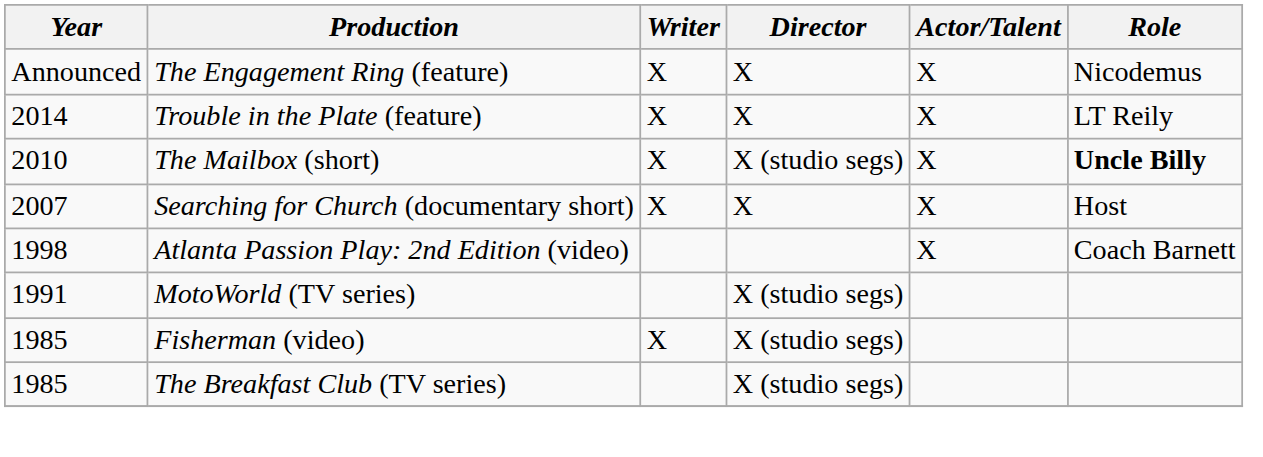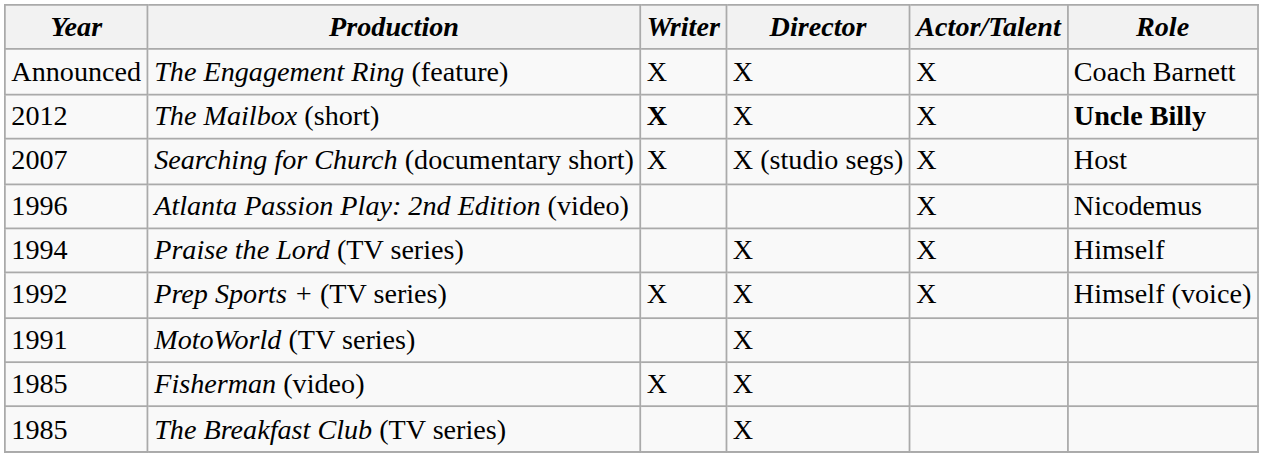 <table class="wikitable">
 <tr>
 <th><em>Year</em></th>
 <th><em>Production</em></th>
 <th><em>Writer</em></th>
 <th><em>Director</em></th>
 <th><em>Actor/Talent</em></th>
 <th><em>Role</em></th>
 </tr>
 <tr>
 <td>Announced</td>
 <td><em>The Engagement Ring</em> (feature)</td>
 <td>X</td>
 <td>X</td>
 <td>X</td>
-<td>Nicodemus</td>
+<td>Coach Barnett</td>
 </tr>
 <tr>
-<td>2014</td>
-<td><em>Trouble in the Plate</em> (feature)</td>
+<td>2012</td>
+<td><em>The Mailbox</em> (short)</td>
+<td><strong>X</strong></td>
 <td>X</td>
-<td>X</td>
-<td>X</td>
-<td>LT Reily</td>
-</tr>
-<tr>
-<td>2010</td>
-<td><em>The Mailbox</em> (short)</td>
-<td>X</td>
-<td>X (studio segs)</td>
 <td>X</td>
 <td><strong>Uncle Billy</strong></td>
 </tr>
 <tr>
 <td>2007</td>
 <td><em>Searching for Church</em> (documentary short)</td>
 <td>X</td>
-<td>X</td>
+<td>X (studio segs)</td>
 <td>X</td>
 <td>Host</td>
 </tr>
 <tr>
-<td>1998</td>
+<td>1996</td>
 <td><em>Atlanta Passion Play: 2nd Edition</em> (video)</td>
 <td></td>
 <td></td>
 <td>X</td>
-<td>Coach Barnett</td>
+<td>Nicodemus</td>
+</tr>
+<tr>
+<td>1994</td>
+<td><em>Praise the Lord</em> (TV series)</td>
+<td></td>
+<td>X</td>
+<td>X</td>
+<td>Himself</td>
+</tr>
+<tr>
+<td>1992</td>
+<td><em>Prep Sports +</em> (TV series)</td>
+<td>X</td>
+<td>X</td>
+<td>X</td>
+<td>Himself (voice)</td>
 </tr>
 <tr>
 <td>1991</td>
 <td><em>MotoWorld</em> (TV series)</td>
 <td></td>
-<td>X (studio segs)</td>
+<td>X</td>
 <td></td>
 <td></td>
 </tr>
 <tr>
 <td>1985</td>
 <td><em>Fisherman</em> (video)</td>
 <td>X</td>
-<td>X (studio segs)</td>
+<td>X</td>
 <td></td>
 <td></td>
 </tr>
 <tr>
 <td>1985</td>
 <td><em>The Breakfast Club</em> (TV series)</td>
 <td></td>
-<td>X (studio segs)</td>
+<td>X</td>
 <td></td>
 <td></td>
 </tr>
 <tr>
 </tr>
 </table>
